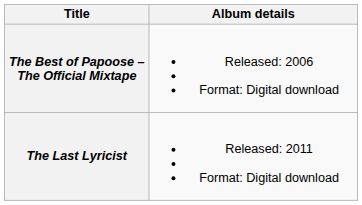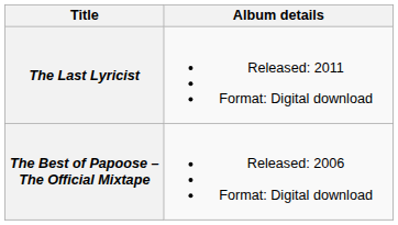 <table class="wikitable plainrowheaders" style="text-align:center;">
 <tr>
 <th scope="col" style="width:11em;">Title</th>
 <th scope="col" style="width:16em;">Album details</th>
 </tr>
 <tr>
+<th scope="row"><em>The Last Lyricist</em></th>
+<td><br><ul><li>Released: 2011</li><li></li><li>Format: Digital download</li></ul></td>
+</tr>
+<tr>
 <th scope="row"><em>The Best of Papoose – The Official Mixtape</em></th>
 <td><br><ul><li>Released: 2006</li><li></li><li>Format: Digital download</li></ul></td>
 </tr>
-<tr>
-<th scope="row"><em>The Last Lyricist</em></th>
-<td><br><ul><li>Released: 2011</li><li></li><li>Format: Digital download</li></ul></td>
-</tr>
 </table>
